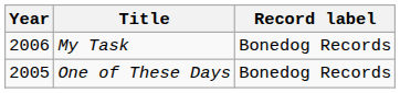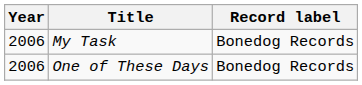 <table class="wikitable sortable">
 <tr>
 <th>Year</th>
 <th>Title</th>
 <th>Record label</th>
 </tr>
 <tr>
 <td>2006</td>
 <td><em>My Task</em></td>
 <td style="text-align:center;">Bonedog Records</td>
 </tr>
 <tr>
-<td>2005</td>
+<td>2006</td>
 <td><em>One of These Days</em></td>
 <td style="text-align:center;">Bonedog Records</td>
 </tr>
 </table>
